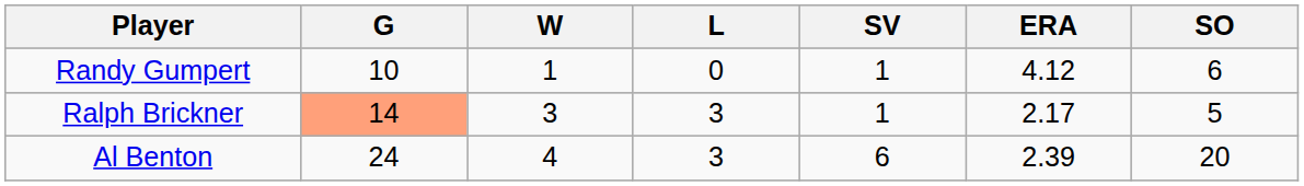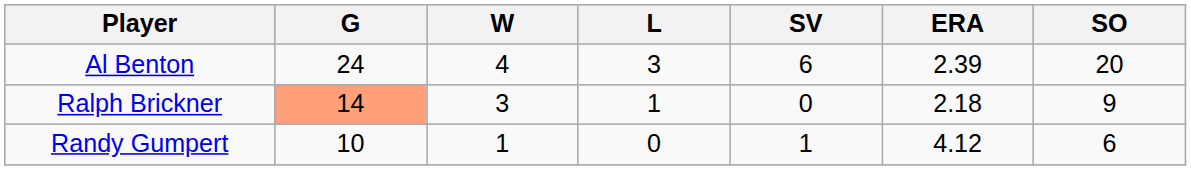 <table class="wikitable sortable">
 <tr>
 <th bgcolor="#DDDDFF" width="16%">Player</th>
 <th bgcolor="#DDDDFF" width="9%">G</th>
 <th bgcolor="#DDDDFF" width="9%">W</th>
 <th bgcolor="#DDDDFF" width="9%">L</th>
 <th bgcolor="#DDDDFF" width="9%">SV</th>
 <th bgcolor="#DDDDFF" width="9%">ERA</th>
 <th bgcolor="#DDDDFF" width="9%">SO</th>
 </tr>
+<tr align="center">
+<td><a href='#'>Al Benton</a></td>
+<td>24</td>
+<td>4</td>
+<td>3</td>
+<td>6</td>
+<td>2.39</td>
+<td>20</td>
+</tr>
+<tr align=center>
+<td><a href='#'>Ralph Brickner</a></td>
+<td style="background: lightsalmon;">14</td>
+<td>3</td>
+<td>1</td>
+<td>0</td>
+<td>2.18</td>
+<td>9</td>
+</tr>
 <tr align=center>
 <td><a href='#'>Randy Gumpert</a></td>
 <td>10</td>
 <td>1</td>
 <td>0</td>
 <td>1</td>
 <td>4.12</td>
 <td>6</td>
 </tr>
-<tr align=center>
-<td><a href='#'>Ralph Brickner</a></td>
-<td style="background: lightsalmon;">14</td>
-<td>3</td>
-<td>3</td>
-<td>1</td>
-<td>2.17</td>
-<td>5</td>
-</tr>
-<tr align="center">
-<td><a href='#'>Al Benton</a></td>
-<td>24</td>
-<td>4</td>
-<td>3</td>
-<td>6</td>
-<td>2.39</td>
-<td>20</td>
-</tr>
 </table>
